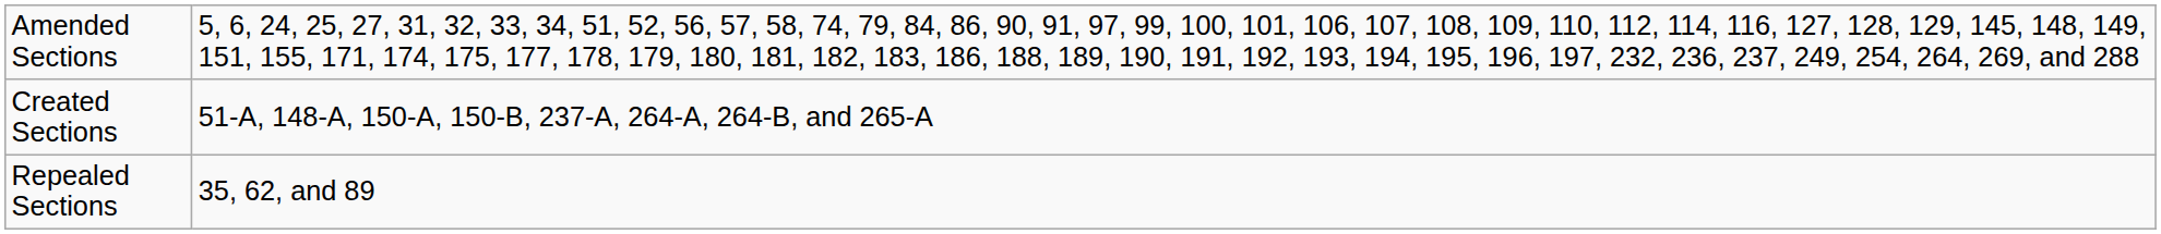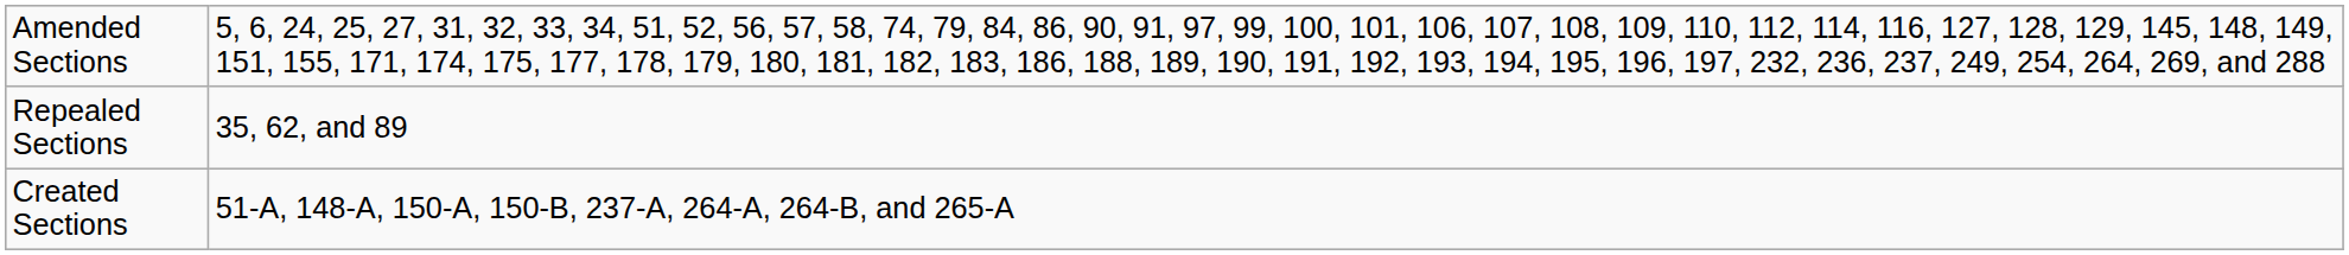 <table class="wikitable">
 <tr>
 <td>Amended Sections</td>
 <td>5, 6, 24, 25, 27, 31, 32, 33, 34, 51, 52, 56, 57, 58, 74, 79, 84, 86, 90, 91, 97, 99, 100, 101, 106, 107, 108, 109, 110, 112, 114, 116, 127, 128, 129, 145, 148, 149, 151, 155, 171, 174, 175, 177, 178, 179, 180, 181, 182, 183, 186, 188, 189, 190, 191, 192, 193, 194, 195, 196, 197, 232, 236, 237, 249, 254, 264, 269, and 288</td>
 </tr>
 <tr>
+<td>Repealed Sections</td>
+<td>35, 62, and 89</td>
+</tr>
+<tr>
 <td>Created Sections</td>
 <td>51-A, 148-A, 150-A, 150-B, 237-A, 264-A, 264-B, and 265-A</td>
 </tr>
-<tr>
-<td>Repealed Sections</td>
-<td>35, 62, and 89</td>
-</tr>
 </table>
